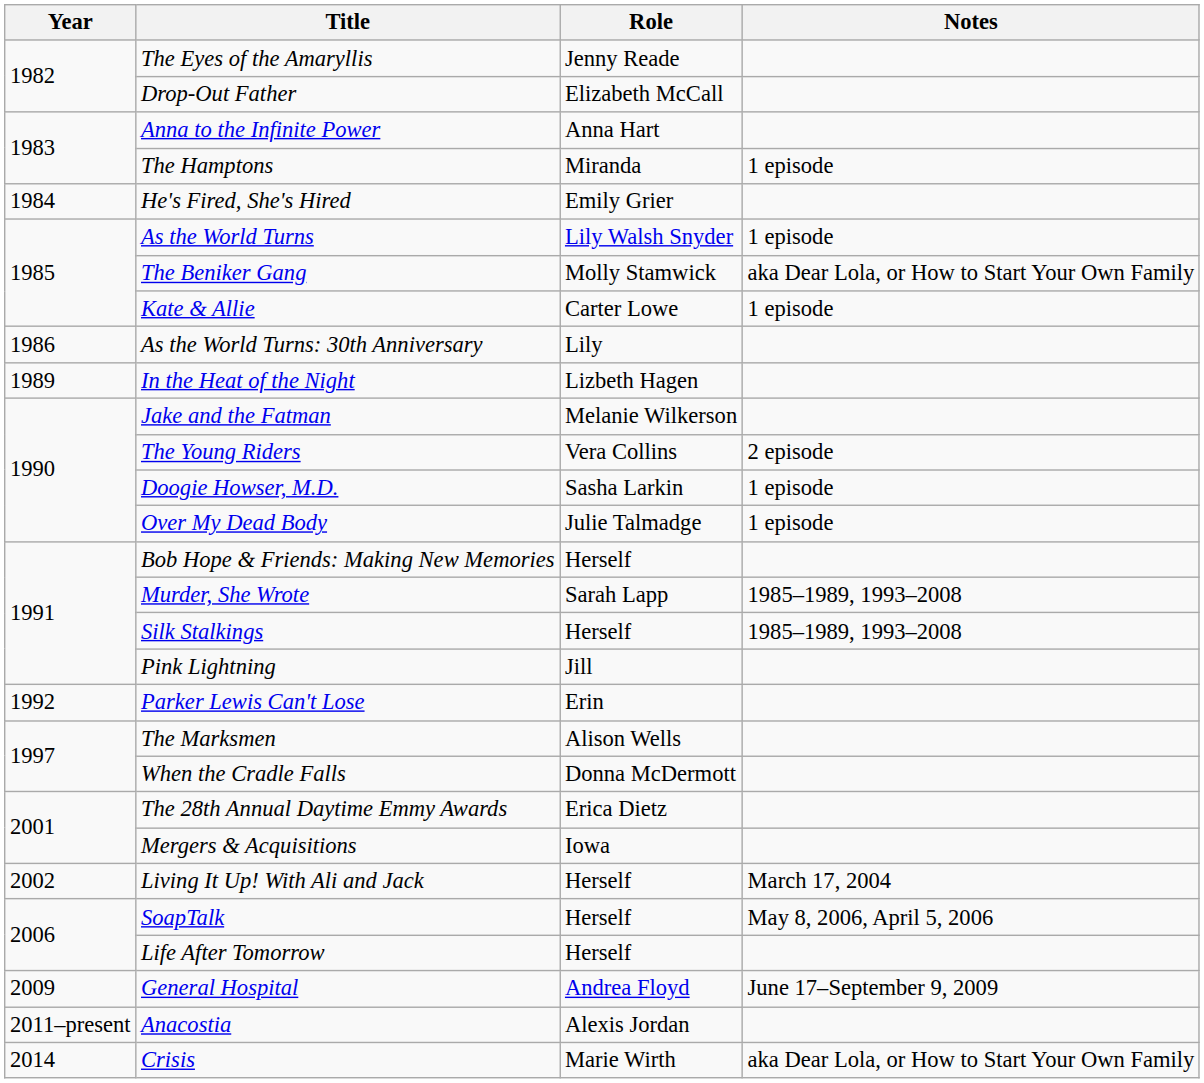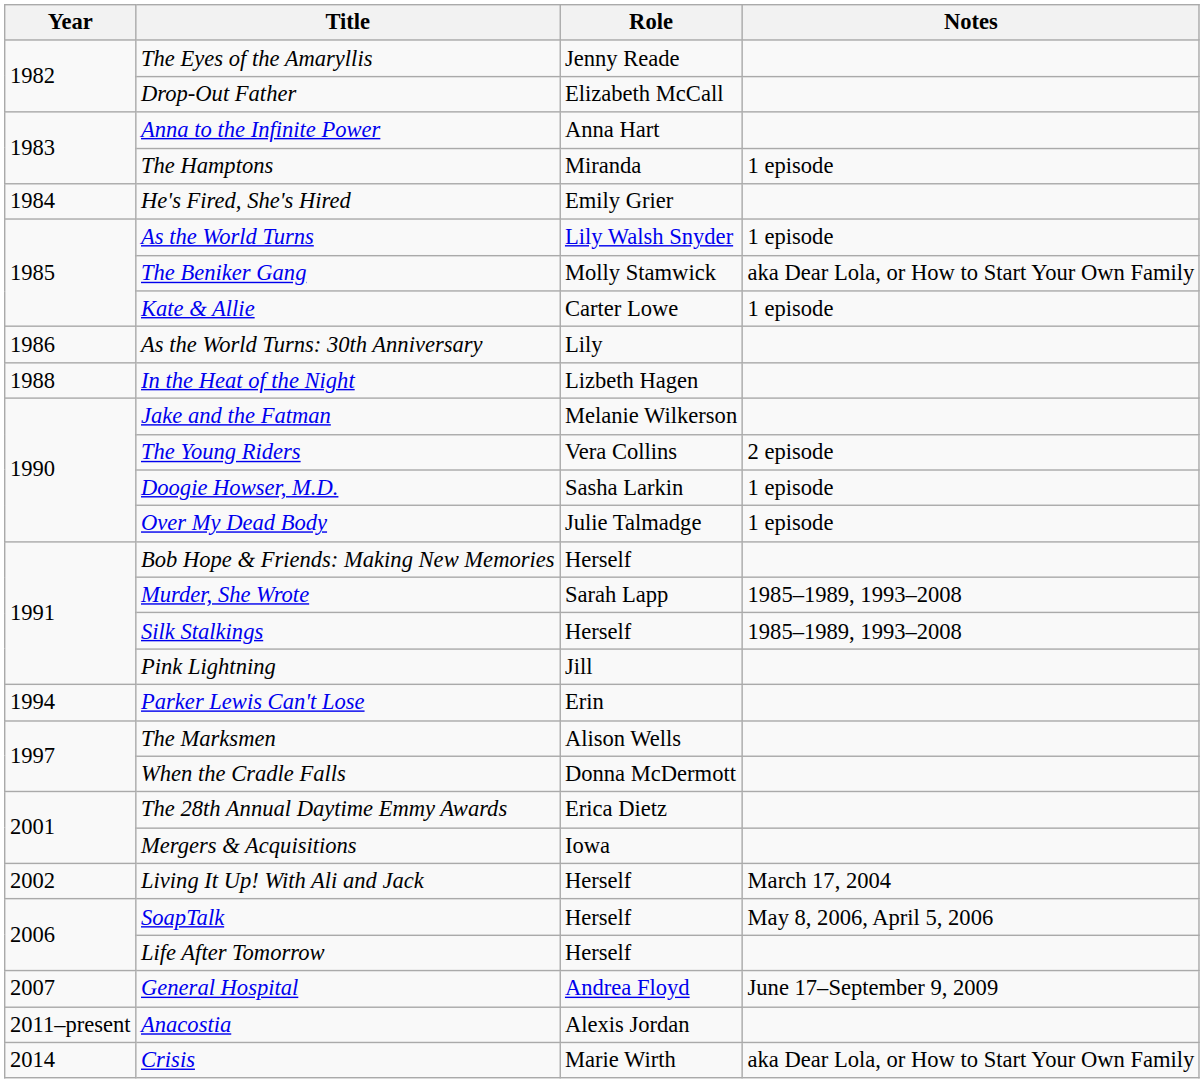 <table class="wikitable">
 <tr>
 <th>Year</th>
 <th>Title</th>
 <th>Role</th>
 <th>Notes</th>
 </tr>
 <tr>
 <td rowspan="2">1982</td>
 <td><em>The Eyes of the Amaryllis </em></td>
 <td>Jenny Reade</td>
 <td></td>
 </tr>
 <tr>
 <td><em>Drop-Out Father</em></td>
 <td>Elizabeth McCall</td>
 <td></td>
 </tr>
 <tr>
 <td rowspan="2">1983</td>
 <td><em><a href='#'>Anna to the Infinite Power</a></em></td>
 <td>Anna Hart</td>
 <td></td>
 </tr>
 <tr>
 <td><em>The Hamptons</em></td>
 <td>Miranda</td>
 <td>1 episode</td>
 </tr>
 <tr>
 <td>1984</td>
 <td><em>He's Fired, She's Hired</em></td>
 <td>Emily Grier</td>
 <td></td>
 </tr>
 <tr>
 <td rowspan="3">1985</td>
 <td><em><a href='#'>As the World Turns</a></em></td>
 <td><a href='#'>Lily Walsh Snyder</a></td>
 <td>1 episode</td>
 </tr>
 <tr>
 <td><em><a href='#'>The Beniker Gang</a></em></td>
 <td>Molly Stamwick</td>
 <td>aka Dear Lola, or How to Start Your Own Family</td>
 </tr>
 <tr>
 <td><em><a href='#'>Kate & Allie</a></em></td>
 <td>Carter Lowe</td>
 <td>1 episode</td>
 </tr>
 <tr>
 <td>1986</td>
 <td><em>As the World Turns: 30th Anniversary</em></td>
 <td>Lily</td>
 <td></td>
 </tr>
 <tr>
-<td>1989</td>
+<td>1988</td>
 <td><em><a href='#'>In the Heat of the Night</a></em></td>
 <td>Lizbeth Hagen</td>
 <td></td>
 </tr>
 <tr>
 <td rowspan="4">1990</td>
 <td><em><a href='#'>Jake and the Fatman</a></em></td>
 <td>Melanie Wilkerson</td>
 <td></td>
 </tr>
 <tr>
 <td><em><a href='#'>The Young Riders</a></em></td>
 <td>Vera Collins</td>
 <td>2 episode</td>
 </tr>
 <tr>
 <td><em><a href='#'>Doogie Howser, M.D.</a></em></td>
 <td>Sasha Larkin</td>
 <td>1 episode</td>
 </tr>
 <tr>
 <td><em><a href='#'>Over My Dead Body</a></em></td>
 <td>Julie Talmadge</td>
 <td>1 episode</td>
 </tr>
 <tr>
 <td rowspan="4">1991</td>
 <td><em>Bob Hope & Friends: Making New Memories</em></td>
 <td>Herself</td>
 <td></td>
 </tr>
 <tr>
 <td><em><a href='#'>Murder, She Wrote</a></em></td>
 <td>Sarah Lapp</td>
 <td>1985–1989, 1993–2008</td>
 </tr>
 <tr>
 <td><em><a href='#'>Silk Stalkings</a></em></td>
 <td>Herself</td>
 <td>1985–1989, 1993–2008</td>
 </tr>
 <tr>
 <td><em>Pink Lightning</em></td>
 <td>Jill</td>
 <td></td>
 </tr>
 <tr>
-<td>1992</td>
+<td>1994</td>
 <td><em><a href='#'>Parker Lewis Can't Lose</a></em></td>
 <td>Erin</td>
 <td></td>
 </tr>
 <tr>
 <td rowspan="2">1997</td>
 <td><em>The Marksmen</em></td>
 <td>Alison Wells</td>
 <td></td>
 </tr>
 <tr>
 <td><em>When the Cradle Falls </em></td>
 <td>Donna McDermott</td>
 <td></td>
 </tr>
 <tr>
 <td rowspan="2">2001</td>
 <td><em>The 28th Annual Daytime Emmy Awards</em></td>
 <td>Erica Dietz</td>
 <td></td>
 </tr>
 <tr>
 <td><em>Mergers & Acquisitions</em></td>
 <td>Iowa</td>
 <td></td>
 </tr>
 <tr>
 <td>2002</td>
 <td><em>Living It Up! With Ali and Jack</em></td>
 <td>Herself</td>
 <td>March 17, 2004</td>
 </tr>
 <tr>
 <td rowspan="2">2006</td>
 <td><em><a href='#'>SoapTalk</a></em></td>
 <td>Herself</td>
 <td>May 8, 2006, April 5, 2006</td>
 </tr>
 <tr>
 <td><em>Life After Tomorrow</em></td>
 <td>Herself</td>
 <td></td>
 </tr>
 <tr>
-<td>2009</td>
+<td>2007</td>
 <td><em><a href='#'>General Hospital</a></em></td>
 <td><a href='#'>Andrea Floyd</a></td>
 <td>June 17–September 9, 2009</td>
 </tr>
 <tr>
 <td>2011–present</td>
 <td><em><a href='#'>Anacostia</a></em></td>
 <td>Alexis Jordan</td>
 <td></td>
 </tr>
 <tr>
 <td>2014</td>
 <td><em><a href='#'>Crisis</a></em></td>
 <td>Marie Wirth</td>
 <td>aka Dear Lola, or How to Start Your Own Family</td>
 </tr>
 </table>
